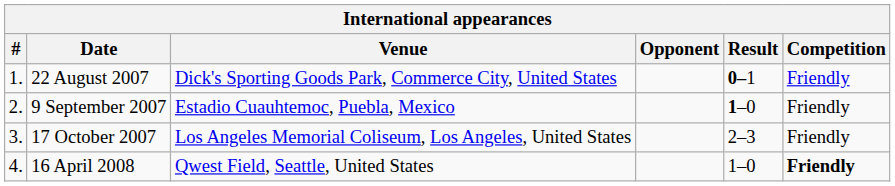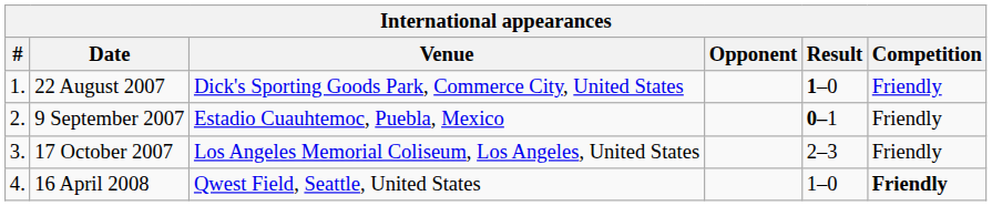 <table class="wikitable collapsible collapsed" style="font-size:100%">
 <tr>
 <th colspan="7"><strong>International appearances</strong></th>
 </tr>
 <tr>
 <th>#</th>
 <th>Date</th>
 <th>Venue</th>
 <th>Opponent</th>
 <th>Result</th>
 <th>Competition</th>
 </tr>
 <tr>
 <td>1.</td>
 <td>22 August 2007</td>
 <td><a href='#'>Dick's Sporting Goods Park</a>, <a href='#'>Commerce City</a>, <a href='#'>United States</a></td>
 <td></td>
-<td><strong>0–</strong>1</td>
+<td><strong>1</strong>–0</td>
 <td><a href='#'>Friendly</a></td>
 </tr>
 <tr>
 <td>2.</td>
 <td>9 September 2007</td>
 <td><a href='#'>Estadio Cuauhtemoc</a>, <a href='#'>Puebla</a>, <a href='#'>Mexico</a></td>
 <td></td>
-<td><strong>1</strong>–0</td>
+<td><strong>0–</strong>1</td>
 <td>Friendly</td>
 </tr>
 <tr>
 <td>3.</td>
 <td>17 October 2007</td>
 <td><a href='#'>Los Angeles Memorial Coliseum</a>, <a href='#'>Los Angeles</a>, United States</td>
 <td></td>
 <td>2–3</td>
 <td>Friendly</td>
 </tr>
 <tr>
 <td>4.</td>
 <td>16 April 2008</td>
 <td><a href='#'>Qwest Field</a>, <a href='#'>Seattle</a>, United States</td>
 <td></td>
 <td>1–0</td>
 <td><strong>Friendly</strong></td>
 </tr>
 </table>
